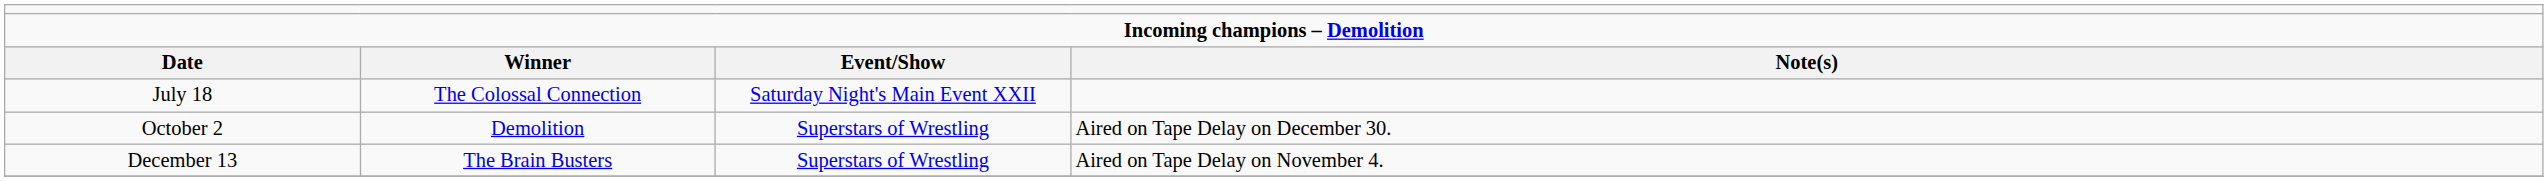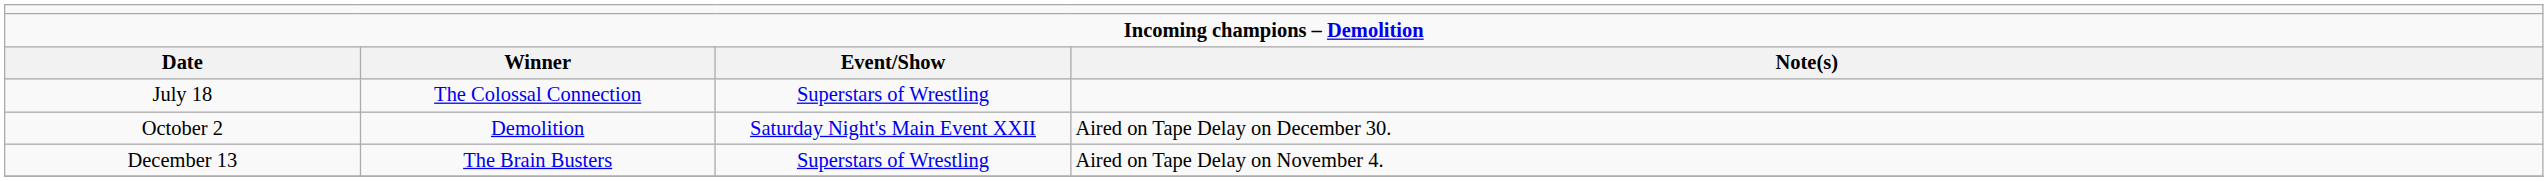 <table class="wikitable" style="text-align:center; width:100%;">
 <tr>
 <td colspan="5"></td>
 </tr>
 <tr>
 <td colspan="5"><strong>Incoming champions – <a href='#'>Demolition</a> </strong></td>
 </tr>
 <tr>
 <th width=14%>Date</th>
 <th width=14%>Winner</th>
 <th width=14%>Event/Show</th>
 <th width=58%>Note(s)</th>
 </tr>
 <tr>
 <td>July 18</td>
 <td><a href='#'>The Colossal Connection</a><br></td>
-<td><a href='#'>Saturday Night's Main Event XXII</a></td>
+<td><a href='#'>Superstars of Wrestling</a></td>
 <td align=left></td>
 </tr>
 <tr>
 <td>October 2</td>
 <td><a href='#'>Demolition</a><br></td>
-<td><a href='#'>Superstars of Wrestling</a></td>
+<td><a href='#'>Saturday Night's Main Event XXII</a></td>
 <td align=left>Aired on Tape Delay on December 30.</td>
 </tr>
 <tr>
 <td>December 13</td>
 <td><a href='#'>The Brain Busters</a><br></td>
 <td><a href='#'>Superstars of Wrestling</a></td>
 <td align=left>Aired on Tape Delay on November 4.</td>
 </tr>
 <tr>
 </tr>
 </table>
